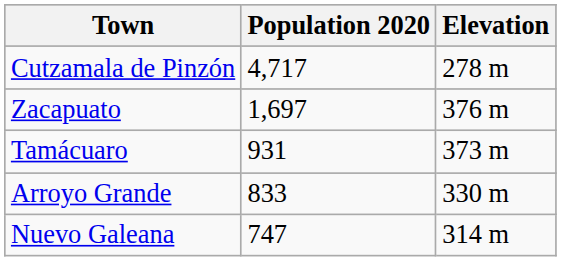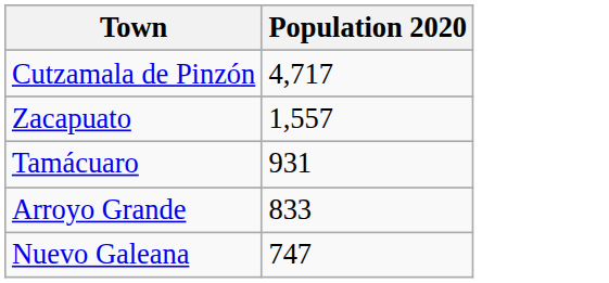 <table class="wikitable">
 <tr>
 <th>Town</th>
 <th>Population 2020</th>
-<th>Elevation</th>
 </tr>
 <tr>
 <td><a href='#'>Cutzamala de Pinzón</a></td>
 <td>4,717</td>
-<td>278 m</td>
 </tr>
 <tr>
 <td><a href='#'>Zacapuato</a></td>
-<td>1,697</td>
-<td>376 m</td>
+<td>1,557</td>
 </tr>
 <tr>
 <td><a href='#'>Tamácuaro</a></td>
 <td>931</td>
-<td>373 m</td>
 </tr>
 <tr>
 <td><a href='#'>Arroyo Grande</a></td>
 <td>833</td>
-<td>330 m</td>
 </tr>
 <tr>
 <td><a href='#'>Nuevo Galeana</a></td>
 <td>747</td>
-<td>314 m</td>
 </tr>
 </table>
